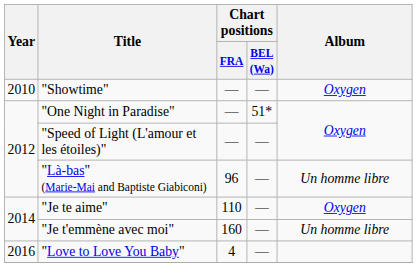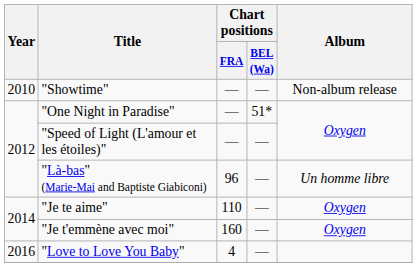 <table class="wikitable">
 <tr>
 <th rowspan="2" width="10">Year</th>
 <th style="width:200px;" rowspan="2">Title</th>
 <th colspan="2">Chart positions<br></th>
 <th style="width:150px;" rowspan="2">Album</th>
 </tr>
 <tr>
 <th width="20"><small><a href='#'>FRA</a></small><br></th>
 <th width="20"><small><a href='#'>BEL <br>(Wa)</a></small><br></th>
 </tr>
 <tr>
 <td style="text-align:center;">2010</td>
 <td>"Showtime"</td>
 <td style="text-align:center;">—</td>
 <td style="text-align:center;">—</td>
-<td style="text-align:center;"><em><a href='#'>Oxygen</a></em></td>
+<td style="text-align:center;">Non-album release</td>
 </tr>
 <tr>
 <td style="text-align:center;" rowspan="3">2012</td>
 <td>"One Night in Paradise"</td>
 <td style="text-align:center;">—</td>
 <td style="text-align:center;">51*</td>
 <td style="text-align:center;" rowspan="2"><em><a href='#'>Oxygen</a></em></td>
 </tr>
 <tr>
 <td>"Speed of Light (L'amour et les étoiles)"</td>
 <td style="text-align:center;">—</td>
 <td style="text-align:center;">—</td>
 </tr>
 <tr>
 <td>"<a href='#'>Là-bas</a>" <br><small>(<a href='#'>Marie-Mai</a> and Baptiste Giabiconi)</small></td>
 <td style="text-align:center;">96</td>
 <td style="text-align:center;">—</td>
 <td style="text-align:center;"><em>Un homme libre</em></td>
 </tr>
 <tr>
 <td style="text-align:center;" rowspan="2">2014</td>
 <td>"Je te aime"</td>
 <td style="text-align:center;">110</td>
 <td style="text-align:center;">—</td>
 <td style="text-align:center;"><em><a href='#'>Oxygen</a></em></td>
 </tr>
 <tr>
 <td>"Je t'emmène avec moi"</td>
 <td style="text-align:center;">160</td>
 <td style="text-align:center;">—</td>
-<td style="text-align:center;"><em>Un homme libre</em></td>
+<td style="text-align:center;"><em><a href='#'>Oxygen</a></em></td>
 </tr>
 <tr>
 <td style="text-align:center;">2016</td>
 <td>"<a href='#'>Love to Love You Baby</a>"</td>
 <td style="text-align:center;">4<br></td>
 <td style="text-align:center;">—</td>
 <td></td>
 </tr>
 <tr>
 </tr>
 </table>
